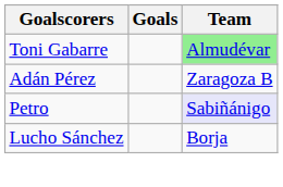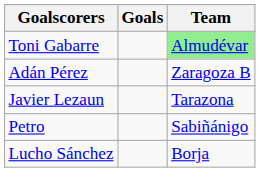 <table class="wikitable sortable" class="wikitable">
 <tr style="background:#ccc; text-align:center;">
 <th>Goalscorers</th>
 <th>Goals</th>
 <th>Team</th>
 </tr>
 <tr>
 <td> <a href='#'>Toni Gabarre</a></td>
 <td></td>
 <td style="background: lightgreen;"><a href='#'>Almudévar</a></td>
 </tr>
 <tr>
 <td> <a href='#'>Adán Pérez</a></td>
 <td></td>
 <td><a href='#'>Zaragoza B</a></td>
 </tr>
 <tr>
+<td> <a href='#'>Javier Lezaun</a></td>
+<td></td>
+<td><a href='#'>Tarazona</a></td>
+</tr>
+<tr>
 <td> <a href='#'>Petro</a></td>
 <td></td>
-<td style="background: lavender;"><a href='#'>Sabiñánigo</a></td>
+<td><a href='#'>Sabiñánigo</a></td>
 </tr>
 <tr>
 <td> <a href='#'>Lucho Sánchez</a></td>
 <td></td>
 <td><a href='#'>Borja</a></td>
 </tr>
 </table>
